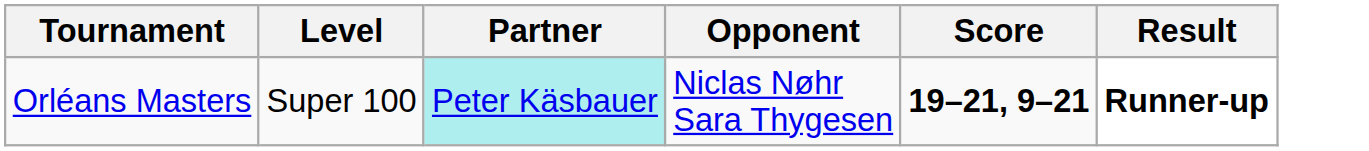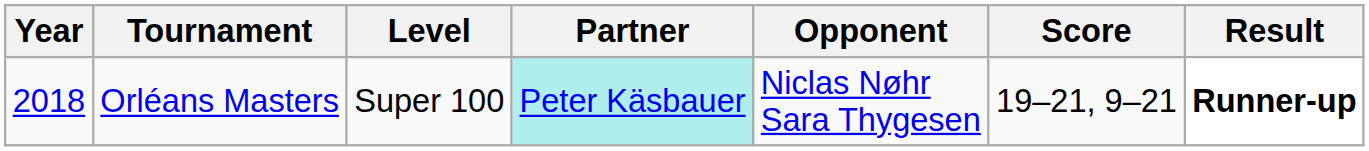 <table class="sortable wikitable" style="font-size: 90%;">
 <tr>
+<th>Year</th>
 <th>Tournament</th>
 <th>Level</th>
 <th>Partner</th>
 <th>Opponent</th>
 <th>Score</th>
 <th>Result</th>
 </tr>
 <tr>
+<td align="center"><a href='#'>2018</a></td>
 <td align="left"><a href='#'>Orléans Masters</a></td>
 <td align="left">Super 100</td>
 <td align="left" style="background: paleturquoise;"> <a href='#'>Peter Käsbauer</a></td>
 <td align="left"> <a href='#'>Niclas Nøhr</a><br> <a href='#'>Sara Thygesen</a></td>
-<td align="left"><strong>19–21, 9–21</strong></td>
+<td align="left">19–21, 9–21</td>
 <td style="text-align:left; background:white"> <strong>Runner-up</strong></td>
 </tr>
 </table>
